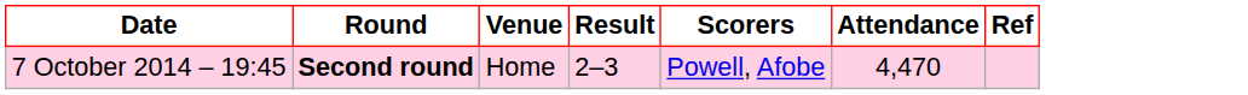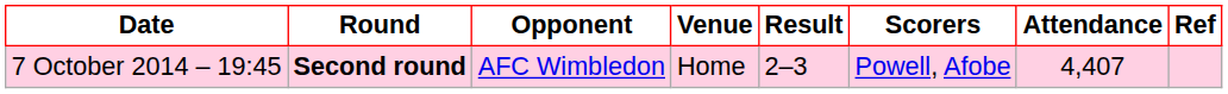 <table class="wikitable"′>
 <tr>
 <th style="background:#FFFFFF; color:black; border:1px solid red;">Date</th>
 <th style="background:#FFFFFF; color:black; border:1px solid red;">Round</th>
+<th style="background:#FFFFFF; color:black; border:1px solid red;">Opponent</th>
 <th style="background:#FFFFFF; color:black; border:1px solid red;">Venue</th>
 <th style="background:#FFFFFF; color:black; border:1px solid red;">Result</th>
 <th style="background:#FFFFFF; color:black; border:1px solid red;">Scorers</th>
 <th style="background:#FFFFFF; color:black; border:1px solid red;">Attendance</th>
 <th style="background:#FFFFFF; color:black; border:1px solid red;">Ref</th>
 </tr>
 <tr bgcolor = "#ffd0e3">
 <td>7 October 2014 – 19:45</td>
 <td align="center"><strong>Second round</strong></td>
+<td><a href='#'>AFC Wimbledon</a></td>
 <td>Home</td>
 <td>2–3</td>
 <td><a href='#'>Powell</a>, <a href='#'>Afobe</a></td>
-<td align="center">4,470</td>
+<td align="center">4,407</td>
 <td></td>
 </tr>
 </table>
